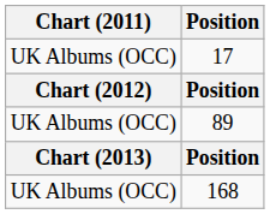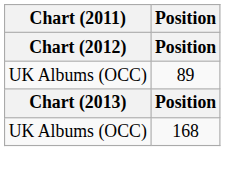 <table class="wikitable">
 <tr>
 <th>Chart (2011)</th>
 <th>Position</th>
-</tr>
-<tr>
-<td>UK Albums (OCC)</td>
-<td style="text-align:center;">17</td>
 </tr>
 <tr>
 <th>Chart (2012)</th>
 <th>Position</th>
 </tr>
 <tr>
 <td>UK Albums (OCC)</td>
 <td style="text-align:center;">89</td>
 </tr>
 <tr>
 <th>Chart (2013)</th>
 <th>Position</th>
 </tr>
 <tr>
 <td>UK Albums (OCC)</td>
 <td style="text-align:center;">168</td>
 </tr>
 </table>
